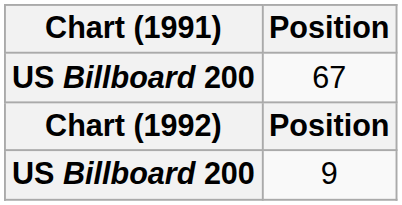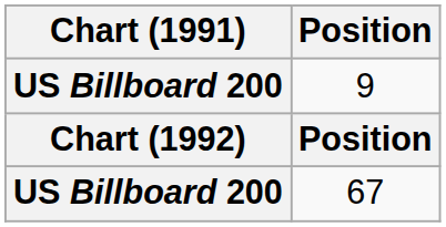 <table class="wikitable plainrowheaders" style="text-align:center">
 <tr>
 <th scope="col">Chart (1991)</th>
 <th scope="col">Position</th>
 </tr>
 <tr>
 <th scope="row">US <em>Billboard</em> 200</th>
-<td>67</td>
+<td>9</td>
 </tr>
 <tr>
 <th scope="col">Chart (1992)</th>
 <th scope="col">Position</th>
 </tr>
 <tr>
 <th scope="row">US <em>Billboard</em> 200</th>
-<td>9</td>
+<td>67</td>
 </tr>
 </table>
